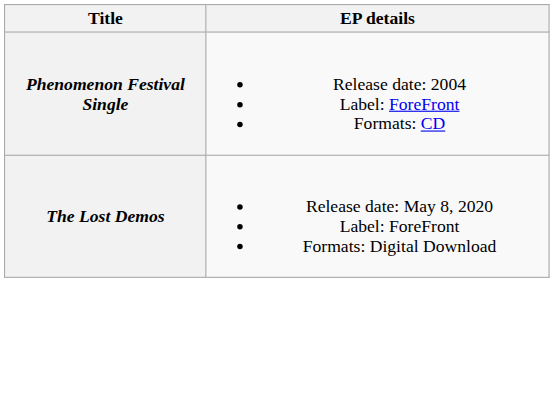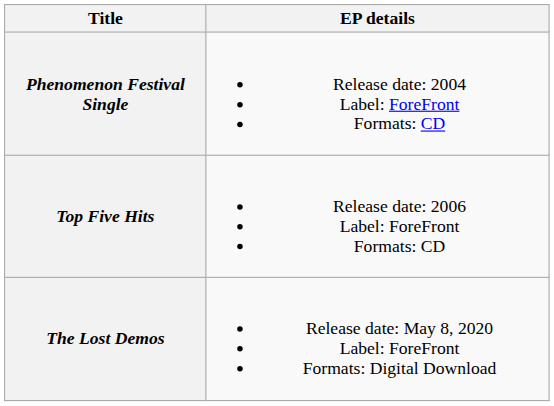 <table class="wikitable plainrowheaders" style="text-align:center;">
 <tr>
 <th scope="col" style="width:11em;">Title</th>
 <th scope="col" style="width:19em;">EP details</th>
 </tr>
 <tr>
 <th scope="row"><em>Phenomenon Festival Single</em></th>
 <td><br><ul><li>Release date: 2004</li><li>Label: <a href='#'>ForeFront</a></li><li>Formats: <a href='#'>CD</a></li></ul></td>
 </tr>
 <tr>
+<th scope="row"><em>Top Five Hits</em></th>
+<td><br><ul><li>Release date: 2006</li><li>Label: ForeFront</li><li>Formats: CD</li></ul></td>
+</tr>
+<tr>
 <th scope="row"><em>The Lost Demos</em></th>
 <td><br><ul><li>Release date: May 8, 2020</li><li>Label: ForeFront</li><li>Formats: Digital Download</li></ul></td>
 </tr>
 </table>
